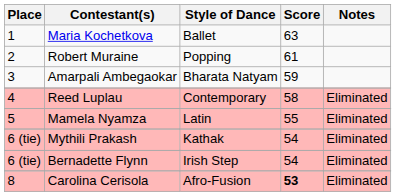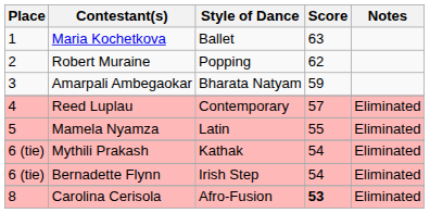 <table class="wikitable sortable" border"1">
 <tr>
 <th>Place</th>
 <th>Contestant(s)</th>
 <th>Style of Dance</th>
 <th>Score</th>
 <th>Notes</th>
 </tr>
 <tr>
 <td>1</td>
 <td> <a href='#'>Maria Kochetkova</a></td>
 <td>Ballet</td>
 <td>63</td>
 <td></td>
 </tr>
 <tr>
 <td>2</td>
 <td> Robert Muraine</td>
 <td>Popping</td>
-<td>61</td>
+<td>62</td>
 <td></td>
 </tr>
 <tr>
 <td>3</td>
 <td> Amarpali Ambegaokar</td>
 <td>Bharata Natyam</td>
 <td>59</td>
 <td></td>
 </tr>
 <tr>
 </tr>
 <tr bgcolor="FFB8B8">
 <td>4</td>
 <td> Reed Luplau</td>
 <td>Contemporary</td>
-<td>58</td>
+<td>57</td>
 <td>Eliminated</td>
 </tr>
 <tr>
 </tr>
 <tr bgcolor="FFB8B8">
 <td>5</td>
 <td> Mamela Nyamza</td>
 <td>Latin</td>
 <td>55</td>
 <td>Eliminated</td>
 </tr>
 <tr>
 </tr>
 <tr bgcolor="FFB8B8">
 <td>6 (tie)</td>
 <td> Mythili Prakash</td>
 <td>Kathak</td>
 <td>54</td>
 <td>Eliminated</td>
 </tr>
 <tr>
 </tr>
 <tr bgcolor="FFB8B8">
 <td>6 (tie)</td>
 <td> Bernadette Flynn</td>
 <td>Irish Step</td>
 <td>54</td>
 <td>Eliminated</td>
 </tr>
 <tr>
 </tr>
 <tr bgcolor="FFB8B8">
 <td>8</td>
 <td> Carolina Cerisola</td>
 <td>Afro-Fusion</td>
 <td><strong>53</strong></td>
 <td>Eliminated</td>
 </tr>
 </table>
